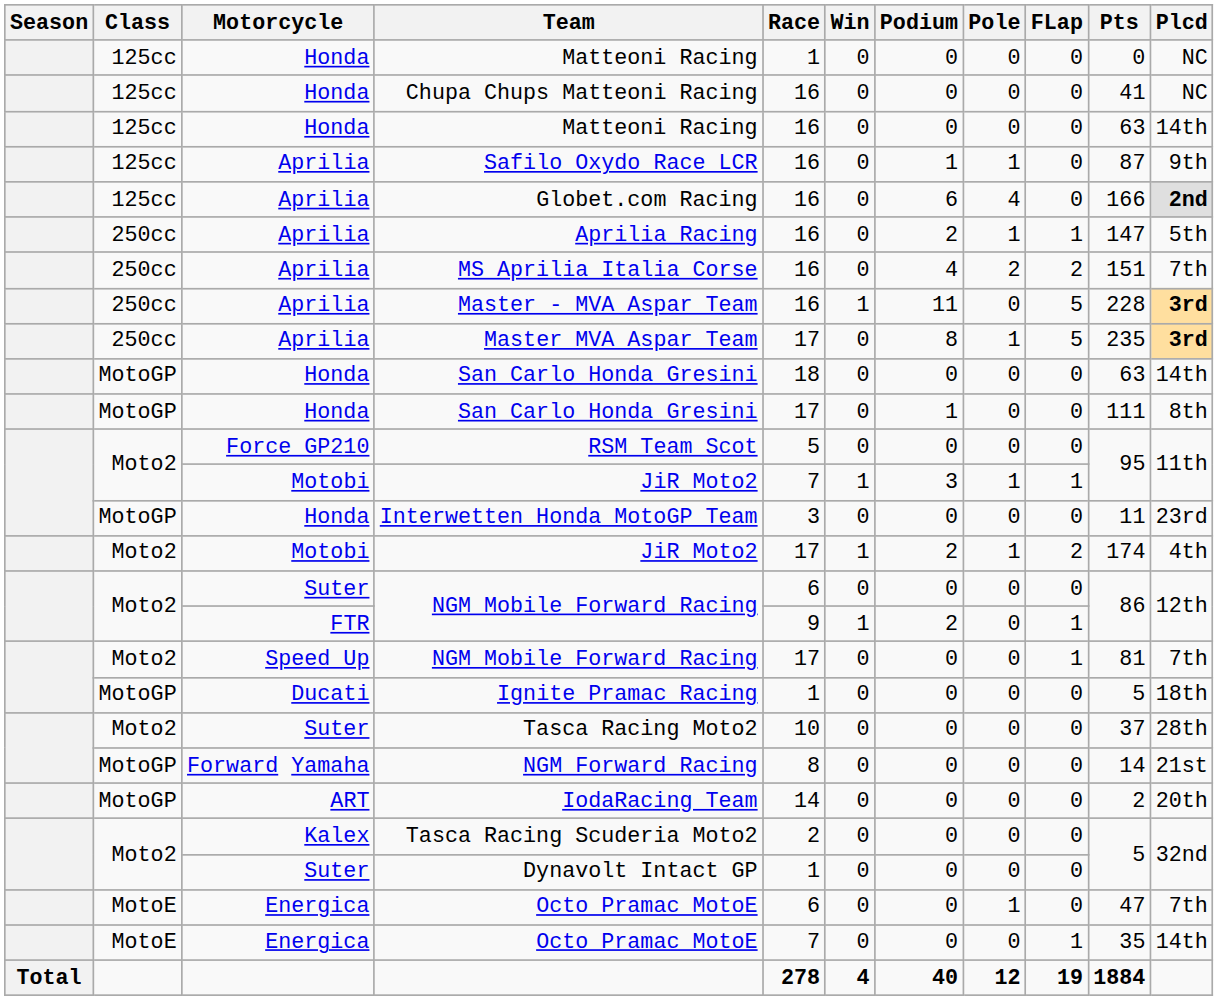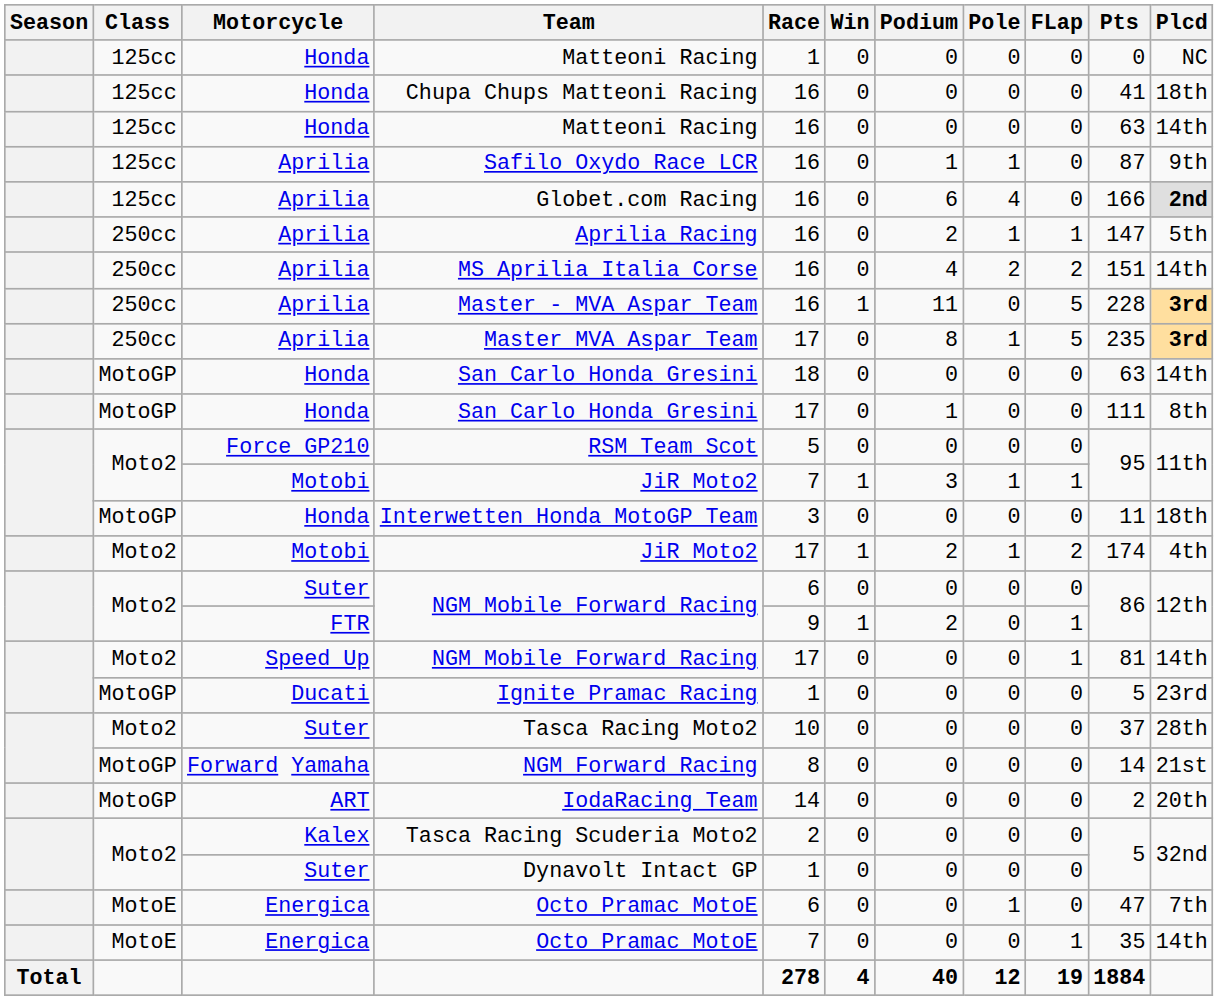 <table class="wikitable" style=text-align:right>
 <tr>
 <th>Season</th>
 <th>Class</th>
 <th>Motorcycle</th>
 <th>Team</th>
 <th>Race</th>
 <th>Win</th>
 <th>Podium</th>
 <th>Pole</th>
 <th>FLap</th>
 <th>Pts</th>
 <th>Plcd</th>
 </tr>
 <tr>
 <th></th>
 <td>125cc</td>
 <td><a href='#'>Honda</a></td>
 <td>Matteoni Racing</td>
 <td>1</td>
 <td>0</td>
 <td>0</td>
 <td>0</td>
 <td>0</td>
 <td>0</td>
 <td>NC</td>
 </tr>
 <tr>
 <th></th>
 <td>125cc</td>
 <td><a href='#'>Honda</a></td>
 <td>Chupa Chups Matteoni Racing</td>
 <td>16</td>
 <td>0</td>
 <td>0</td>
 <td>0</td>
 <td>0</td>
 <td>41</td>
-<td>NC</td>
+<td>18th</td>
 </tr>
 <tr>
 <th></th>
 <td>125cc</td>
 <td><a href='#'>Honda</a></td>
 <td>Matteoni Racing</td>
 <td>16</td>
 <td>0</td>
 <td>0</td>
 <td>0</td>
 <td>0</td>
 <td>63</td>
 <td>14th</td>
 </tr>
 <tr>
 <th></th>
 <td>125cc</td>
 <td><a href='#'>Aprilia</a></td>
 <td><a href='#'>Safilo Oxydo Race LCR</a></td>
 <td>16</td>
 <td>0</td>
 <td>1</td>
 <td>1</td>
 <td>0</td>
 <td>87</td>
 <td>9th</td>
 </tr>
 <tr>
 <th></th>
 <td>125cc</td>
 <td><a href='#'>Aprilia</a></td>
 <td>Globet.com Racing</td>
 <td>16</td>
 <td>0</td>
 <td>6</td>
 <td>4</td>
 <td>0</td>
 <td>166</td>
 <td style="background:#DFDFDF;"><strong>2nd</strong></td>
 </tr>
 <tr>
 <th></th>
 <td>250cc</td>
 <td><a href='#'>Aprilia</a></td>
 <td><a href='#'>Aprilia Racing</a></td>
 <td>16</td>
 <td>0</td>
 <td>2</td>
 <td>1</td>
 <td>1</td>
 <td>147</td>
 <td>5th</td>
 </tr>
 <tr>
 <th></th>
 <td>250cc</td>
 <td><a href='#'>Aprilia</a></td>
 <td><a href='#'>MS Aprilia Italia Corse</a></td>
 <td>16</td>
 <td>0</td>
 <td>4</td>
 <td>2</td>
 <td>2</td>
 <td>151</td>
-<td>7th</td>
+<td>14th</td>
 </tr>
 <tr>
 <th></th>
 <td>250cc</td>
 <td><a href='#'>Aprilia</a></td>
 <td><a href='#'>Master - MVA Aspar Team</a></td>
 <td>16</td>
 <td>1</td>
 <td>11</td>
 <td>0</td>
 <td>5</td>
 <td>228</td>
 <td style="background:#FFDF9F;"><strong>3rd</strong></td>
 </tr>
 <tr>
 <th></th>
 <td>250cc</td>
 <td><a href='#'>Aprilia</a></td>
 <td><a href='#'>Master MVA Aspar Team</a></td>
 <td>17</td>
 <td>0</td>
 <td>8</td>
 <td>1</td>
 <td>5</td>
 <td>235</td>
 <td style="background:#FFDF9F;"><strong>3rd</strong></td>
 </tr>
 <tr>
 <th></th>
 <td>MotoGP</td>
 <td><a href='#'>Honda</a></td>
 <td><a href='#'>San Carlo Honda Gresini</a></td>
 <td>18</td>
 <td>0</td>
 <td>0</td>
 <td>0</td>
 <td>0</td>
 <td>63</td>
 <td>14th</td>
 </tr>
 <tr>
 <th></th>
 <td>MotoGP</td>
 <td><a href='#'>Honda</a></td>
 <td><a href='#'>San Carlo Honda Gresini</a></td>
 <td>17</td>
 <td>0</td>
 <td>1</td>
 <td>0</td>
 <td>0</td>
 <td>111</td>
 <td>8th</td>
 </tr>
 <tr>
 <th rowspan=3></th>
 <td rowspan=2>Moto2</td>
 <td><a href='#'>Force GP210</a></td>
 <td><a href='#'>RSM Team Scot</a></td>
 <td>5</td>
 <td>0</td>
 <td>0</td>
 <td>0</td>
 <td>0</td>
 <td rowspan=2>95</td>
 <td rowspan=2>11th</td>
 </tr>
 <tr>
 <td><a href='#'>Motobi</a></td>
 <td><a href='#'>JiR Moto2</a></td>
 <td>7</td>
 <td>1</td>
 <td>3</td>
 <td>1</td>
 <td>1</td>
 </tr>
 <tr>
 <td>MotoGP</td>
 <td><a href='#'>Honda</a></td>
 <td><a href='#'>Interwetten Honda MotoGP Team</a></td>
 <td>3</td>
 <td>0</td>
 <td>0</td>
 <td>0</td>
 <td>0</td>
 <td>11</td>
-<td>23rd</td>
+<td>18th</td>
 </tr>
 <tr>
 <th></th>
 <td>Moto2</td>
 <td><a href='#'>Motobi</a></td>
 <td><a href='#'>JiR Moto2</a></td>
 <td>17</td>
 <td>1</td>
 <td>2</td>
 <td>1</td>
 <td>2</td>
 <td>174</td>
 <td>4th</td>
 </tr>
 <tr>
 <th rowspan=2></th>
 <td rowspan=2>Moto2</td>
 <td><a href='#'>Suter</a></td>
 <td rowspan=2><a href='#'>NGM Mobile Forward Racing</a></td>
 <td>6</td>
 <td>0</td>
 <td>0</td>
 <td>0</td>
 <td>0</td>
 <td rowspan=2>86</td>
 <td rowspan=2>12th</td>
 </tr>
 <tr>
 <td><a href='#'>FTR</a></td>
 <td>9</td>
 <td>1</td>
 <td>2</td>
 <td>0</td>
 <td>1</td>
 </tr>
 <tr>
 <th rowspan=2></th>
 <td>Moto2</td>
 <td><a href='#'>Speed Up</a></td>
 <td><a href='#'>NGM Mobile Forward Racing</a></td>
 <td>17</td>
 <td>0</td>
 <td>0</td>
 <td>0</td>
 <td>1</td>
 <td>81</td>
-<td>7th</td>
+<td>14th</td>
 </tr>
 <tr>
 <td>MotoGP</td>
 <td><a href='#'>Ducati</a></td>
 <td><a href='#'>Ignite Pramac Racing</a></td>
 <td>1</td>
 <td>0</td>
 <td>0</td>
 <td>0</td>
 <td>0</td>
 <td>5</td>
-<td>18th</td>
+<td>23rd</td>
 </tr>
 <tr>
 <th rowspan=2></th>
 <td>Moto2</td>
 <td><a href='#'>Suter</a></td>
 <td>Tasca Racing Moto2</td>
 <td>10</td>
 <td>0</td>
 <td>0</td>
 <td>0</td>
 <td>0</td>
 <td>37</td>
 <td>28th</td>
 </tr>
 <tr>
 <td>MotoGP</td>
 <td><a href='#'>Forward</a> <a href='#'>Yamaha</a></td>
 <td><a href='#'>NGM Forward Racing</a></td>
 <td>8</td>
 <td>0</td>
 <td>0</td>
 <td>0</td>
 <td>0</td>
 <td>14</td>
 <td>21st</td>
 </tr>
 <tr>
 <th></th>
 <td>MotoGP</td>
 <td><a href='#'>ART</a></td>
 <td><a href='#'>IodaRacing Team</a></td>
 <td>14</td>
 <td>0</td>
 <td>0</td>
 <td>0</td>
 <td>0</td>
 <td>2</td>
 <td>20th</td>
 </tr>
 <tr>
 <th rowspan=2></th>
 <td rowspan=2>Moto2</td>
 <td><a href='#'>Kalex</a></td>
 <td>Tasca Racing Scuderia Moto2</td>
 <td>2</td>
 <td>0</td>
 <td>0</td>
 <td>0</td>
 <td>0</td>
 <td rowspan=2>5</td>
 <td rowspan=2>32nd</td>
 </tr>
 <tr>
 <td><a href='#'>Suter</a></td>
 <td>Dynavolt Intact GP</td>
 <td>1</td>
 <td>0</td>
 <td>0</td>
 <td>0</td>
 <td>0</td>
 </tr>
 <tr>
 <th></th>
 <td>MotoE</td>
 <td><a href='#'>Energica</a></td>
 <td><a href='#'>Octo Pramac MotoE</a></td>
 <td>6</td>
 <td>0</td>
 <td>0</td>
 <td>1</td>
 <td>0</td>
 <td>47</td>
 <td>7th</td>
 </tr>
 <tr>
 <th></th>
 <td>MotoE</td>
 <td><a href='#'>Energica</a></td>
 <td><a href='#'>Octo Pramac MotoE</a></td>
 <td>7</td>
 <td>0</td>
 <td>0</td>
 <td>0</td>
 <td>1</td>
 <td>35</td>
 <td>14th</td>
 </tr>
 <tr>
 <th>Total</th>
 <td></td>
 <td></td>
 <td></td>
 <td><strong>278</strong></td>
 <td><strong>4</strong></td>
 <td><strong>40</strong></td>
 <td><strong>12</strong></td>
 <td><strong>19</strong></td>
 <td><strong>1884</strong></td>
 <td></td>
 </tr>
 </table>
